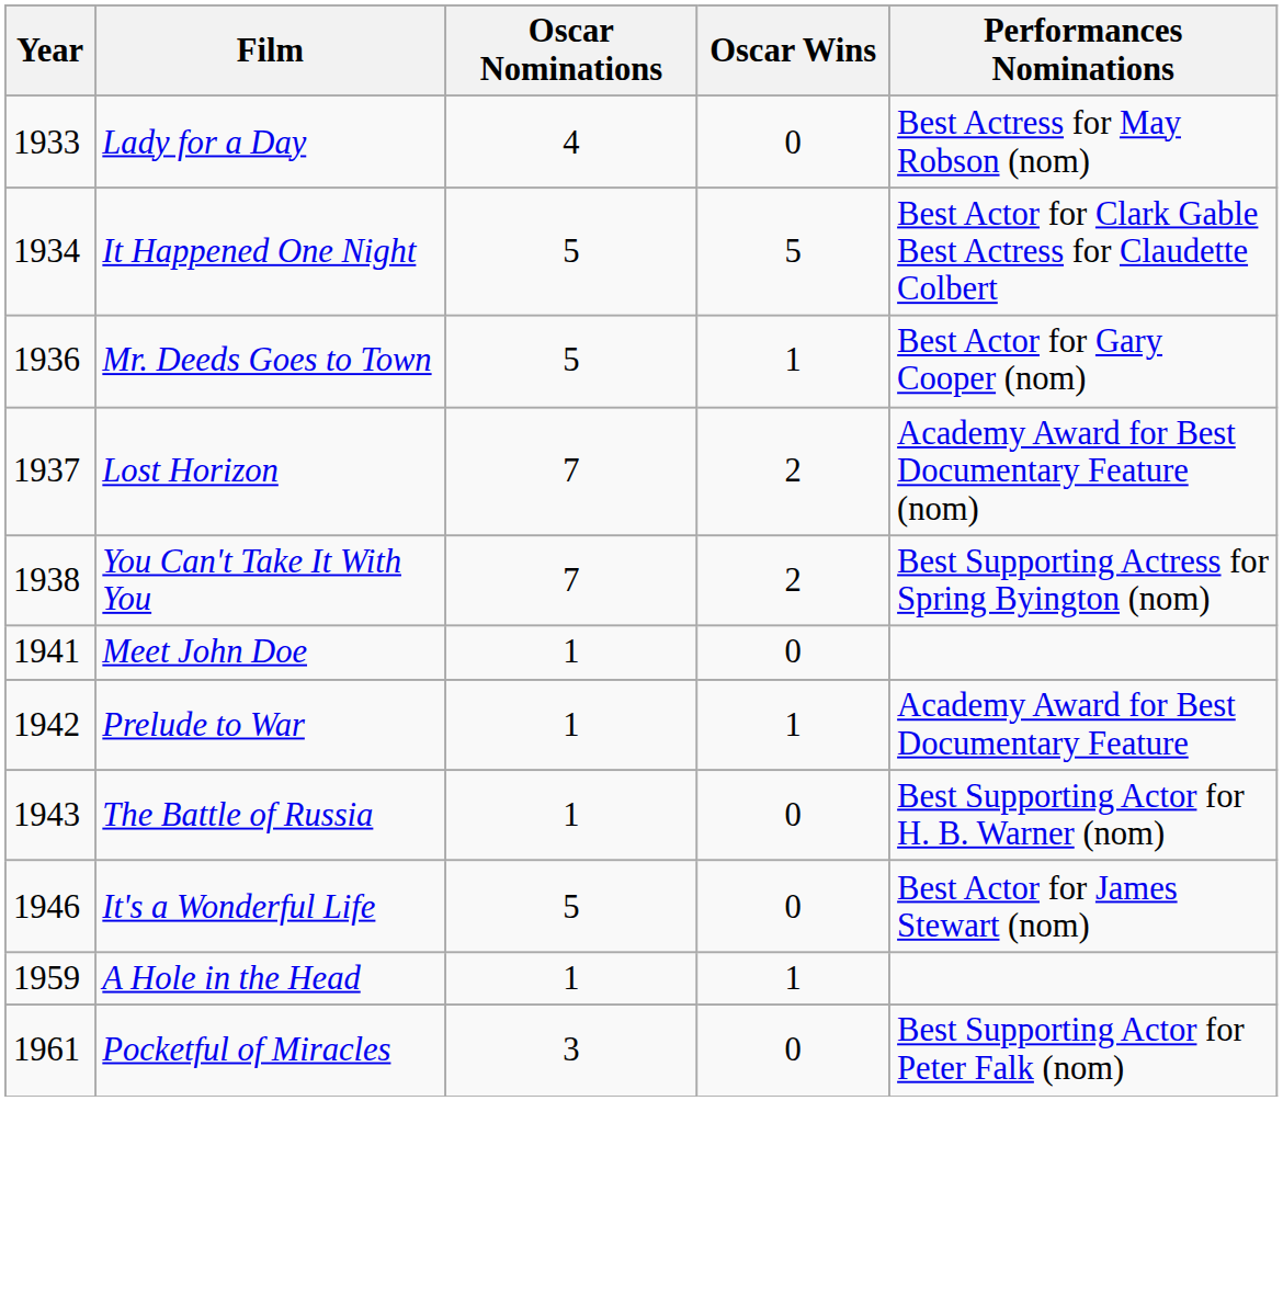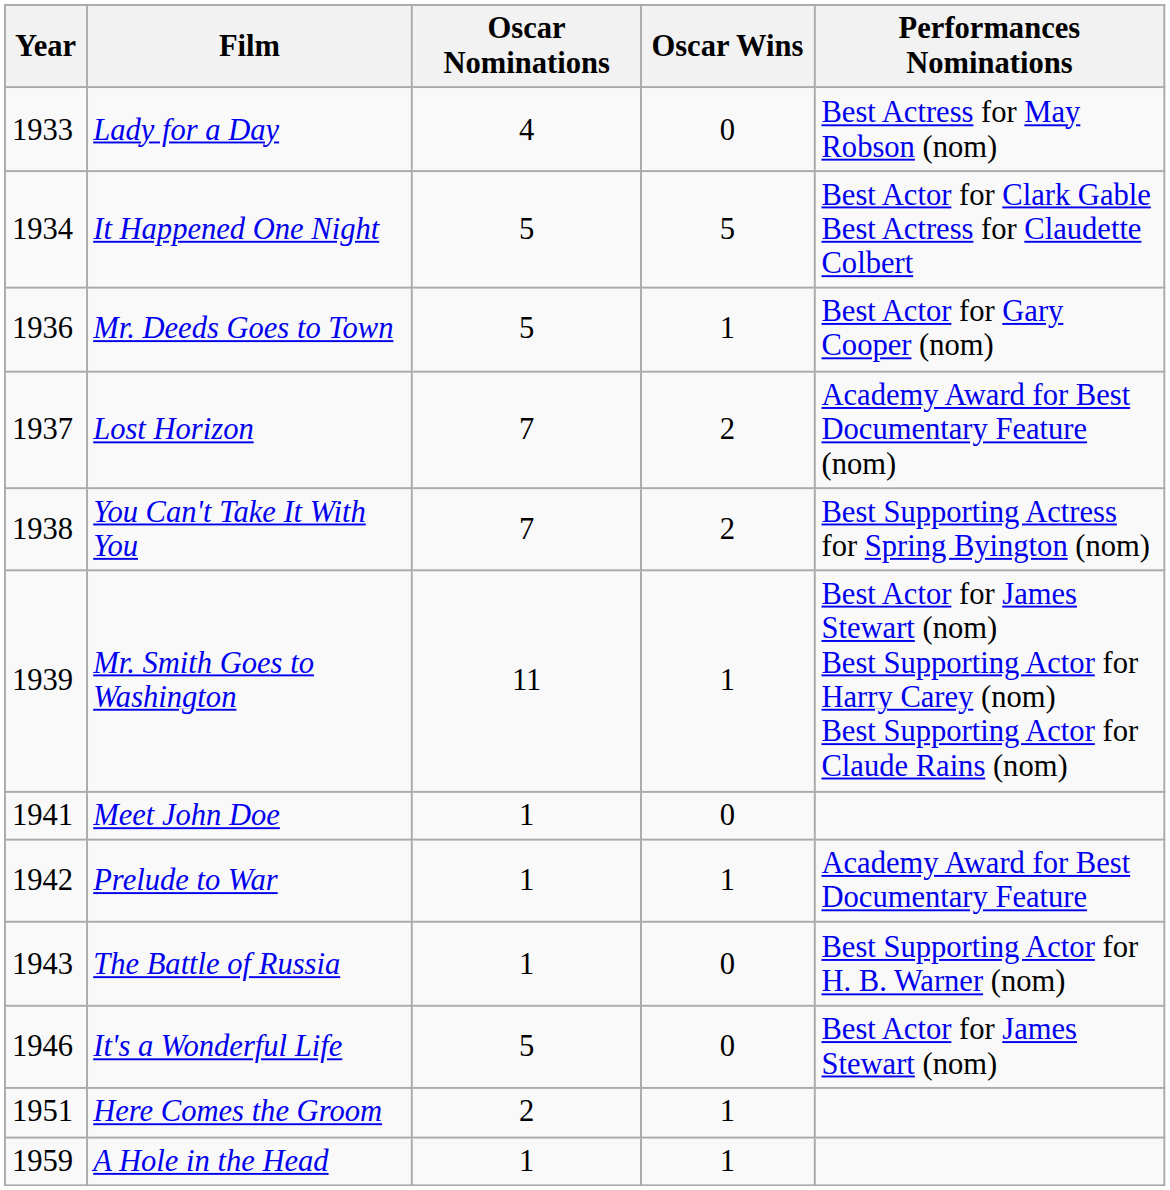 <table class="wikitable">
 <tr>
 <th style="width:40px;">Year</th>
 <th style="width:300px;">Film</th>
 <th style="width:150px;">Oscar Nominations</th>
 <th style="width:150px;">Oscar Wins</th>
 <th style="width:300px;">Performances Nominations</th>
 </tr>
 <tr>
 <td>1933</td>
 <td><em><a href='#'>Lady for a Day</a></em></td>
 <td style="text-align:center;">4</td>
 <td style="text-align:center;">0</td>
 <td><a href='#'>Best Actress</a> for <a href='#'>May Robson</a> (nom)</td>
 </tr>
 <tr>
 <td>1934</td>
 <td><em><a href='#'>It Happened One Night</a></em></td>
 <td style="text-align:center;">5</td>
 <td style="text-align:center;">5</td>
 <td><a href='#'>Best Actor</a> for <a href='#'>Clark Gable</a><br><a href='#'>Best Actress</a> for <a href='#'>Claudette Colbert</a></td>
 </tr>
 <tr>
 <td>1936</td>
 <td><em><a href='#'>Mr. Deeds Goes to Town</a></em></td>
 <td style="text-align:center;">5</td>
 <td style="text-align:center;">1</td>
 <td><a href='#'>Best Actor</a> for <a href='#'>Gary Cooper</a> (nom)</td>
 </tr>
 <tr>
 <td>1937</td>
 <td><em><a href='#'>Lost Horizon</a></em></td>
 <td style="text-align:center;">7</td>
 <td style="text-align:center;">2</td>
 <td><a href='#'>Academy Award for Best Documentary Feature</a> (nom)</td>
 </tr>
 <tr>
 <td>1938</td>
 <td><em><a href='#'>You Can't Take It With You</a></em></td>
 <td style="text-align:center;">7</td>
 <td style="text-align:center;">2</td>
 <td><a href='#'>Best Supporting Actress</a> for <a href='#'>Spring Byington</a> (nom)</td>
 </tr>
 <tr>
+<td>1939</td>
+<td><em><a href='#'>Mr. Smith Goes to Washington</a></em></td>
+<td style="text-align:center;">11</td>
+<td style="text-align:center;">1</td>
+<td><a href='#'>Best Actor</a> for <a href='#'>James Stewart</a> (nom)<br><a href='#'>Best Supporting Actor</a> for <a href='#'>Harry Carey</a> (nom)<br><a href='#'>Best Supporting Actor</a> for <a href='#'>Claude Rains</a> (nom)</td>
+</tr>
+<tr>
 <td>1941</td>
 <td><em><a href='#'>Meet John Doe</a></em></td>
 <td style="text-align:center;">1</td>
 <td style="text-align:center;">0</td>
 <td></td>
 </tr>
 <tr>
 <td>1942</td>
 <td><em><a href='#'>Prelude to War</a></em></td>
 <td style="text-align:center;">1</td>
 <td style="text-align:center;">1</td>
 <td><a href='#'>Academy Award for Best Documentary Feature</a></td>
 </tr>
 <tr>
 <td>1943</td>
 <td><em><a href='#'>The Battle of Russia</a></em></td>
 <td style="text-align:center;">1</td>
 <td style="text-align:center;">0</td>
 <td><a href='#'>Best Supporting Actor</a> for <a href='#'>H. B. Warner</a> (nom)</td>
 </tr>
 <tr>
 <td>1946</td>
 <td><em><a href='#'>It's a Wonderful Life</a></em></td>
 <td style="text-align:center;">5</td>
 <td style="text-align:center;">0</td>
 <td><a href='#'>Best Actor</a> for <a href='#'>James Stewart</a> (nom)</td>
 </tr>
 <tr>
+<td>1951</td>
+<td><em><a href='#'>Here Comes the Groom</a></em></td>
+<td style="text-align:center;">2</td>
+<td style="text-align:center;">1</td>
+<td></td>
+</tr>
+<tr>
 <td>1959</td>
 <td><em><a href='#'>A Hole in the Head</a></em></td>
 <td style="text-align:center;">1</td>
 <td style="text-align:center;">1</td>
 <td></td>
 </tr>
-<tr>
-<td>1961</td>
-<td><em><a href='#'>Pocketful of Miracles</a></em></td>
-<td style="text-align:center;">3</td>
-<td style="text-align:center;">0</td>
-<td><a href='#'>Best Supporting Actor</a> for <a href='#'>Peter Falk</a> (nom)</td>
-</tr>
 </table>
